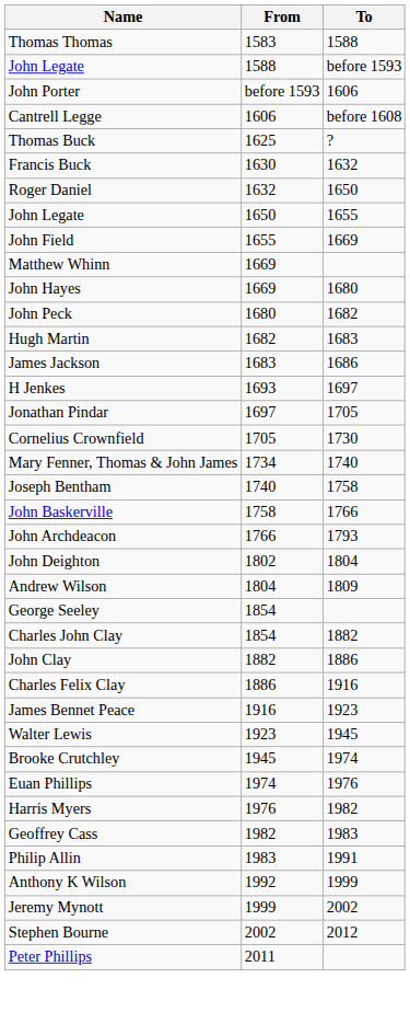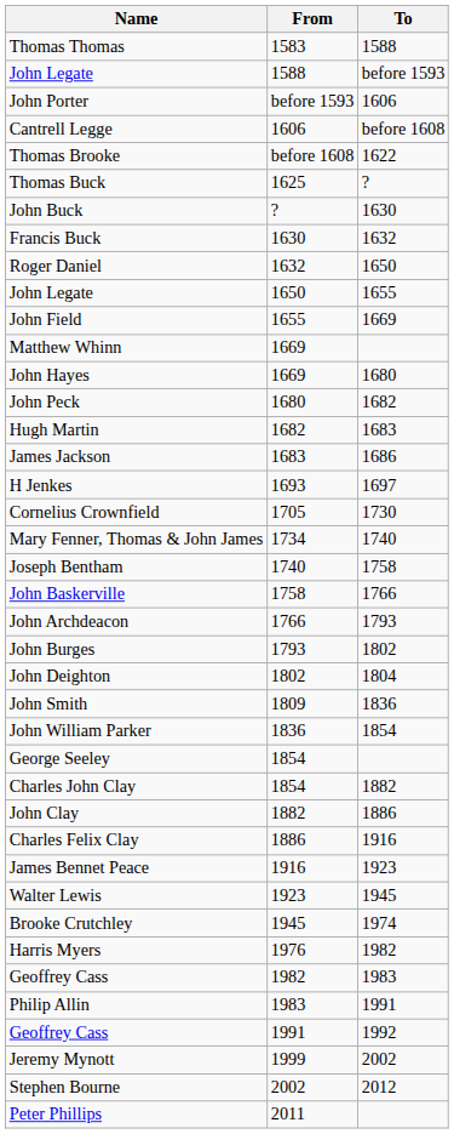 <table class="wikitable">
 <tr>
 <th>Name</th>
 <th>From</th>
 <th>To</th>
 </tr>
 <tr>
 <td>Thomas Thomas</td>
 <td>1583</td>
 <td>1588</td>
 </tr>
 <tr>
 <td><a href='#'>John Legate</a></td>
 <td>1588</td>
 <td>before 1593</td>
 </tr>
 <tr>
 <td>John Porter</td>
 <td>before 1593</td>
 <td>1606</td>
 </tr>
 <tr>
 <td>Cantrell Legge</td>
 <td>1606</td>
 <td>before 1608</td>
 </tr>
 <tr>
+<td>Thomas Brooke</td>
+<td>before 1608</td>
+<td>1622</td>
+</tr>
+<tr>
 <td>Thomas Buck</td>
 <td>1625</td>
 <td>?</td>
+</tr>
+<tr>
+<td>John Buck</td>
+<td>?</td>
+<td>1630</td>
 </tr>
 <tr>
 <td>Francis Buck</td>
 <td>1630</td>
 <td>1632</td>
 </tr>
 <tr>
 <td>Roger Daniel</td>
 <td>1632</td>
 <td>1650</td>
 </tr>
 <tr>
 <td>John Legate</td>
 <td>1650</td>
 <td>1655</td>
 </tr>
 <tr>
 <td>John Field</td>
 <td>1655</td>
 <td>1669</td>
 </tr>
 <tr>
 <td>Matthew Whinn</td>
 <td>1669</td>
 <td></td>
 </tr>
 <tr>
 <td>John Hayes</td>
 <td>1669</td>
 <td>1680</td>
 </tr>
 <tr>
 <td>John Peck</td>
 <td>1680</td>
 <td>1682</td>
 </tr>
 <tr>
 <td>Hugh Martin</td>
 <td>1682</td>
 <td>1683</td>
 </tr>
 <tr>
 <td>James Jackson</td>
 <td>1683</td>
 <td>1686</td>
 </tr>
 <tr>
 <td>H Jenkes</td>
 <td>1693</td>
 <td>1697</td>
 </tr>
 <tr>
-<td>Jonathan Pindar</td>
-<td>1697</td>
-<td>1705</td>
-</tr>
-<tr>
 <td>Cornelius Crownfield</td>
 <td>1705</td>
 <td>1730</td>
 </tr>
 <tr>
 <td>Mary Fenner, Thomas & John James</td>
 <td>1734</td>
 <td>1740</td>
 </tr>
 <tr>
 <td>Joseph Bentham</td>
 <td>1740</td>
 <td>1758</td>
 </tr>
 <tr>
 <td><a href='#'>John Baskerville</a></td>
 <td>1758</td>
 <td>1766</td>
 </tr>
 <tr>
 <td>John Archdeacon</td>
 <td>1766</td>
 <td>1793</td>
 </tr>
 <tr>
+<td>John Burges</td>
+<td>1793</td>
+<td>1802</td>
+</tr>
+<tr>
 <td>John Deighton</td>
 <td>1802</td>
 <td>1804</td>
 </tr>
 <tr>
-<td>Andrew Wilson</td>
-<td>1804</td>
+<td>John Smith</td>
 <td>1809</td>
+<td>1836</td>
+</tr>
+<tr>
+<td>John William Parker</td>
+<td>1836</td>
+<td>1854</td>
 </tr>
 <tr>
 <td>George Seeley</td>
 <td>1854</td>
 <td></td>
 </tr>
 <tr>
 <td>Charles John Clay</td>
 <td>1854</td>
 <td>1882</td>
 </tr>
 <tr>
 <td>John Clay</td>
 <td>1882</td>
 <td>1886</td>
 </tr>
 <tr>
 <td>Charles Felix Clay</td>
 <td>1886</td>
 <td>1916</td>
 </tr>
 <tr>
 <td>James Bennet Peace</td>
 <td>1916</td>
 <td>1923</td>
 </tr>
 <tr>
 <td>Walter Lewis</td>
 <td>1923</td>
 <td>1945</td>
 </tr>
 <tr>
 <td>Brooke Crutchley</td>
 <td>1945</td>
 <td>1974</td>
 </tr>
 <tr>
-<td>Euan Phillips</td>
-<td>1974</td>
-<td>1976</td>
-</tr>
-<tr>
 <td>Harris Myers</td>
 <td>1976</td>
 <td>1982</td>
 </tr>
 <tr>
 <td>Geoffrey Cass</td>
 <td>1982</td>
 <td>1983</td>
 </tr>
 <tr>
 <td>Philip Allin</td>
 <td>1983</td>
 <td>1991</td>
 </tr>
 <tr>
-<td>Anthony K Wilson</td>
+<td><a href='#'>Geoffrey Cass</a></td>
+<td>1991</td>
 <td>1992</td>
-<td>1999</td>
 </tr>
 <tr>
 <td>Jeremy Mynott</td>
 <td>1999</td>
 <td>2002</td>
 </tr>
 <tr>
 <td>Stephen Bourne</td>
 <td>2002</td>
 <td>2012</td>
 </tr>
 <tr>
 <td><a href='#'>Peter Phillips</a></td>
 <td>2011</td>
 </tr>
 </table>
